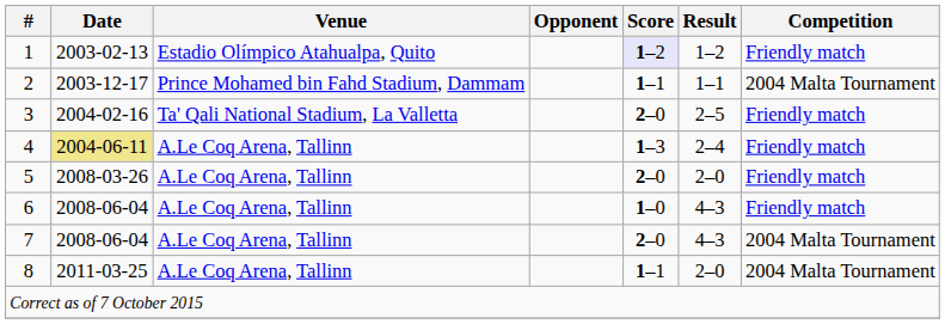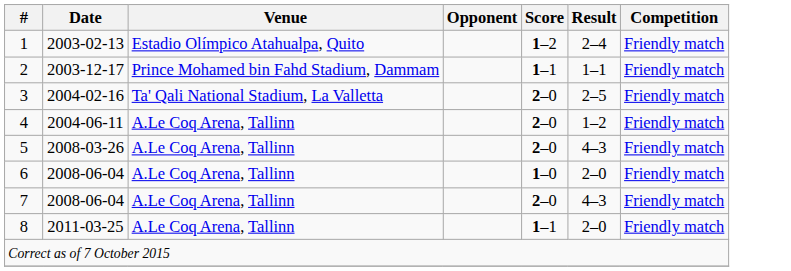 <table class="wikitable">
 <tr>
 <th width=30>#</th>
 <th width=75>Date</th>
 <th>Venue</th>
 <th>Opponent</th>
 <th>Score</th>
 <th>Result</th>
 <th>Competition</th>
 </tr>
 <tr>
 <td align=center>1</td>
 <td align=center>2003-02-13</td>
 <td><a href='#'>Estadio Olímpico Atahualpa</a>, <a href='#'>Quito</a></td>
 <td></td>
-<td align=center style="background: lavender;"><strong>1</strong>–2</td>
-<td align=center>1–2</td>
+<td align=center><strong>1</strong>–2</td>
+<td align=center>2–4</td>
 <td><a href='#'>Friendly match</a></td>
 </tr>
 <tr>
 <td align=center>2</td>
 <td align=center>2003-12-17</td>
 <td><a href='#'>Prince Mohamed bin Fahd Stadium</a>, <a href='#'>Dammam</a></td>
 <td></td>
 <td align=center><strong>1</strong>–1</td>
 <td align=center>1–1</td>
-<td>2004 Malta Tournament</td>
+<td><a href='#'>Friendly match</a></td>
 </tr>
 <tr>
 <td align=center>3</td>
 <td align=center>2004-02-16</td>
 <td><a href='#'>Ta' Qali National Stadium</a>, <a href='#'>La Valletta</a></td>
 <td></td>
 <td align=center><strong>2</strong>–0</td>
 <td align=center>2–5</td>
 <td><a href='#'>Friendly match</a></td>
 </tr>
 <tr>
 <td align=center>4</td>
-<td align=center style="background: khaki;">2004-06-11</td>
+<td align=center>2004-06-11</td>
 <td><a href='#'>A.Le Coq Arena</a>, <a href='#'>Tallinn</a></td>
 <td></td>
-<td align=center><strong>1</strong>–3</td>
-<td align=center>2–4</td>
+<td align=center><strong>2</strong>–0</td>
+<td align=center>1–2</td>
 <td><a href='#'>Friendly match</a></td>
 </tr>
 <tr>
 <td align=center>5</td>
 <td align=center>2008-03-26</td>
 <td><a href='#'>A.Le Coq Arena</a>, <a href='#'>Tallinn</a></td>
 <td></td>
 <td align=center><strong>2</strong>–0</td>
-<td align=center>2–0</td>
+<td align=center>4–3</td>
 <td><a href='#'>Friendly match</a></td>
 </tr>
 <tr>
 <td align=center>6</td>
 <td align=center>2008-06-04</td>
 <td><a href='#'>A.Le Coq Arena</a>, <a href='#'>Tallinn</a></td>
 <td></td>
 <td align=center><strong>1</strong>–0</td>
-<td align=center>4–3</td>
+<td align=center>2–0</td>
 <td><a href='#'>Friendly match</a></td>
 </tr>
 <tr>
 <td align=center>7</td>
 <td align=center>2008-06-04</td>
 <td><a href='#'>A.Le Coq Arena</a>, <a href='#'>Tallinn</a></td>
 <td></td>
 <td align=center><strong>2</strong>–0</td>
 <td align=center>4–3</td>
-<td>2004 Malta Tournament</td>
+<td><a href='#'>Friendly match</a></td>
 </tr>
 <tr>
 <td align=center>8</td>
 <td align=center>2011-03-25</td>
 <td><a href='#'>A.Le Coq Arena</a>, <a href='#'>Tallinn</a></td>
 <td></td>
 <td align=center><strong>1</strong>–1</td>
 <td align=center>2–0</td>
-<td>2004 Malta Tournament</td>
+<td><a href='#'>Friendly match</a></td>
 </tr>
 <tr>
 <td colspan="12"><small><em>Correct as of 7 October 2015</em></small></td>
 </tr>
 <tr>
 </tr>
 </table>
